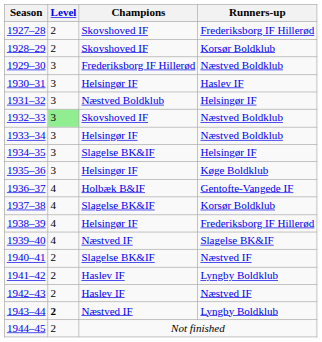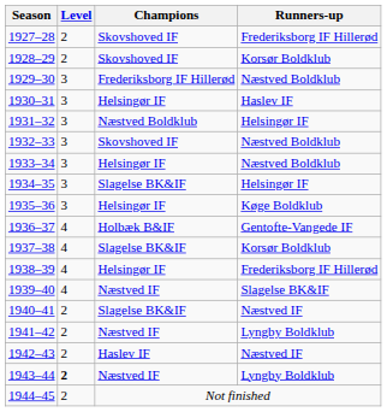 <table class="sortable wikitable plainrowheaders">
 <tr>
 <th>Season</th>
 <th><a href='#'>Level</a></th>
 <th>Champions</th>
 <th>Runners-up</th>
 </tr>
 <tr>
 <td><a href='#'>1927–28</a></td>
 <td>2</td>
 <td><a href='#'>Skovshoved IF</a></td>
 <td><a href='#'>Frederiksborg IF Hillerød</a></td>
 </tr>
 <tr>
 <td><a href='#'>1928–29</a></td>
 <td>2</td>
 <td><a href='#'>Skovshoved IF</a></td>
 <td><a href='#'>Korsør Boldklub</a></td>
 </tr>
 <tr>
 <td><a href='#'>1929–30</a></td>
 <td>3</td>
 <td><a href='#'>Frederiksborg IF Hillerød</a></td>
 <td><a href='#'>Næstved Boldklub</a></td>
 </tr>
 <tr>
 <td><a href='#'>1930–31</a></td>
 <td>3</td>
 <td><a href='#'>Helsingør IF</a></td>
 <td><a href='#'>Haslev IF</a></td>
 </tr>
 <tr>
 <td><a href='#'>1931–32</a></td>
 <td>3</td>
 <td><a href='#'>Næstved Boldklub</a></td>
 <td><a href='#'>Helsingør IF</a></td>
 </tr>
 <tr>
 <td><a href='#'>1932–33</a></td>
-<td style="background: lightgreen;">3</td>
+<td>3</td>
 <td><a href='#'>Skovshoved IF</a></td>
 <td><a href='#'>Næstved Boldklub</a></td>
 </tr>
 <tr>
 <td><a href='#'>1933–34</a></td>
 <td>3</td>
 <td><a href='#'>Helsingør IF</a></td>
 <td><a href='#'>Næstved Boldklub</a></td>
 </tr>
 <tr>
 <td><a href='#'>1934–35</a></td>
 <td>3</td>
 <td><a href='#'>Slagelse BK&IF</a></td>
 <td><a href='#'>Helsingør IF</a></td>
 </tr>
 <tr>
 <td><a href='#'>1935–36</a></td>
 <td>3</td>
 <td><a href='#'>Helsingør IF</a></td>
 <td><a href='#'>Køge Boldklub</a></td>
 </tr>
 <tr>
 <td><a href='#'>1936–37</a></td>
 <td>4</td>
 <td><a href='#'>Holbæk B&IF</a></td>
 <td><a href='#'>Gentofte-Vangede IF</a></td>
 </tr>
 <tr>
 <td><a href='#'>1937–38</a></td>
 <td>4</td>
 <td><a href='#'>Slagelse BK&IF</a></td>
 <td><a href='#'>Korsør Boldklub</a></td>
 </tr>
 <tr>
 <td><a href='#'>1938–39</a></td>
 <td>4</td>
 <td><a href='#'>Helsingør IF</a></td>
 <td><a href='#'>Frederiksborg IF Hillerød</a></td>
 </tr>
 <tr>
 <td><a href='#'>1939–40</a></td>
 <td>4</td>
 <td><a href='#'>Næstved IF</a></td>
 <td><a href='#'>Slagelse BK&IF</a></td>
 </tr>
 <tr>
 <td><a href='#'>1940–41</a></td>
 <td>2</td>
 <td><a href='#'>Slagelse BK&IF</a></td>
 <td><a href='#'>Næstved IF</a></td>
 </tr>
 <tr>
 <td><a href='#'>1941–42</a></td>
 <td>2</td>
-<td><a href='#'>Haslev IF</a></td>
+<td><a href='#'>Næstved IF</a></td>
 <td><a href='#'>Lyngby Boldklub</a></td>
 </tr>
 <tr>
 <td><a href='#'>1942–43</a></td>
 <td>2</td>
 <td><a href='#'>Haslev IF</a></td>
 <td><a href='#'>Næstved IF</a></td>
 </tr>
 <tr>
 <td><a href='#'>1943–44</a></td>
 <td><strong>2</strong></td>
 <td><a href='#'>Næstved IF</a></td>
 <td><a href='#'>Lyngby Boldklub</a></td>
 </tr>
 <tr>
 <td><a href='#'>1944–45</a></td>
 <td>2</td>
 <td colspan="2" style="text-align:center;"><em>Not finished</em></td>
 </tr>
 </table>
